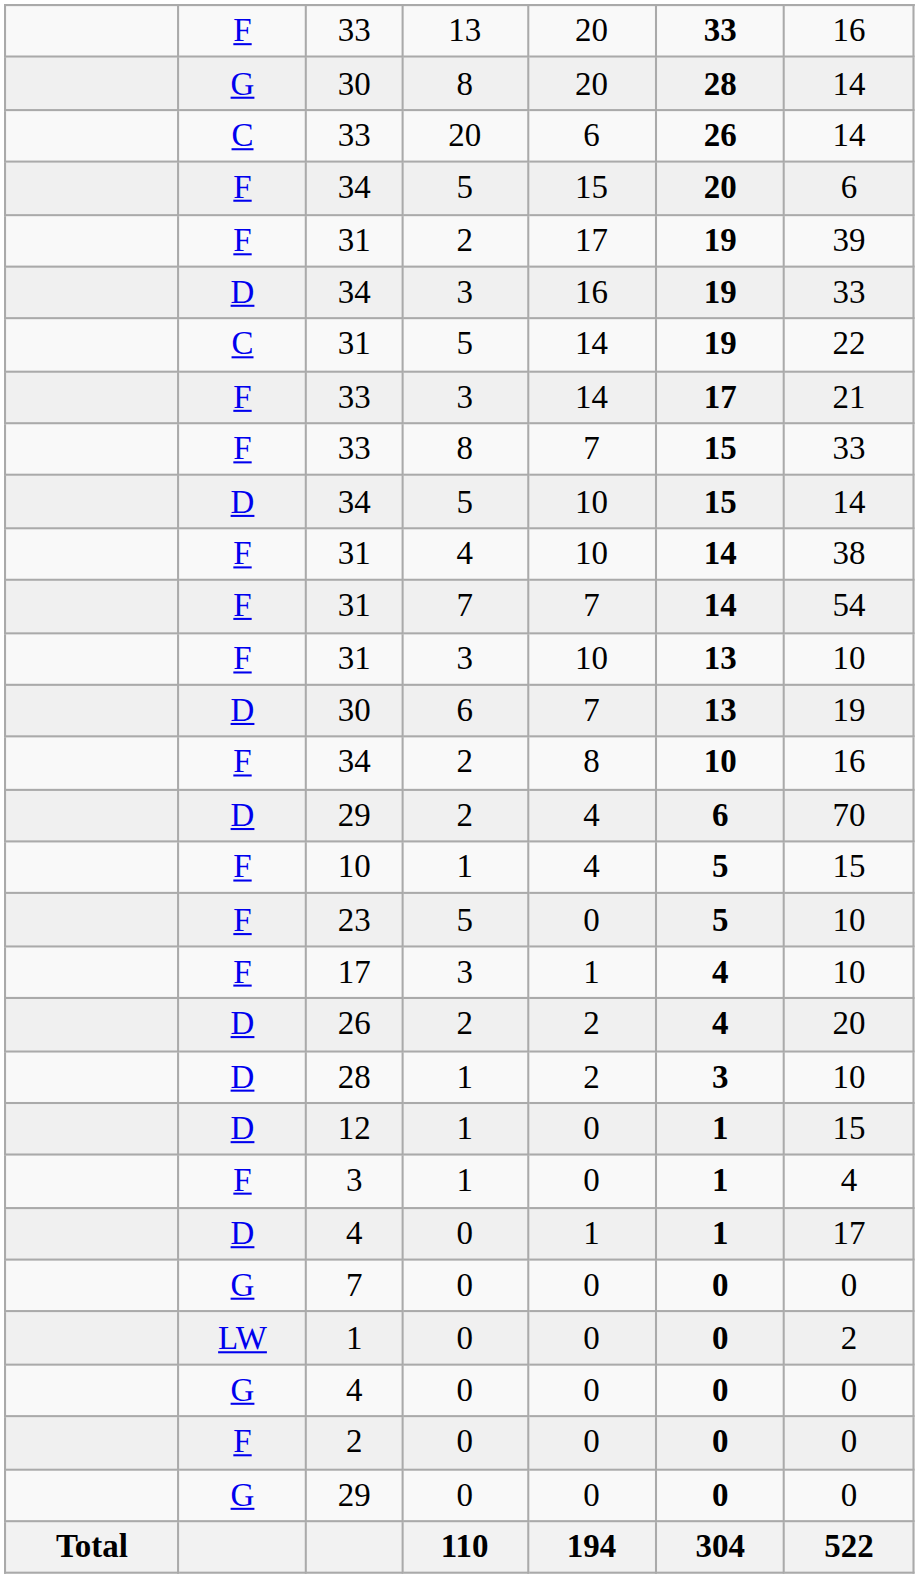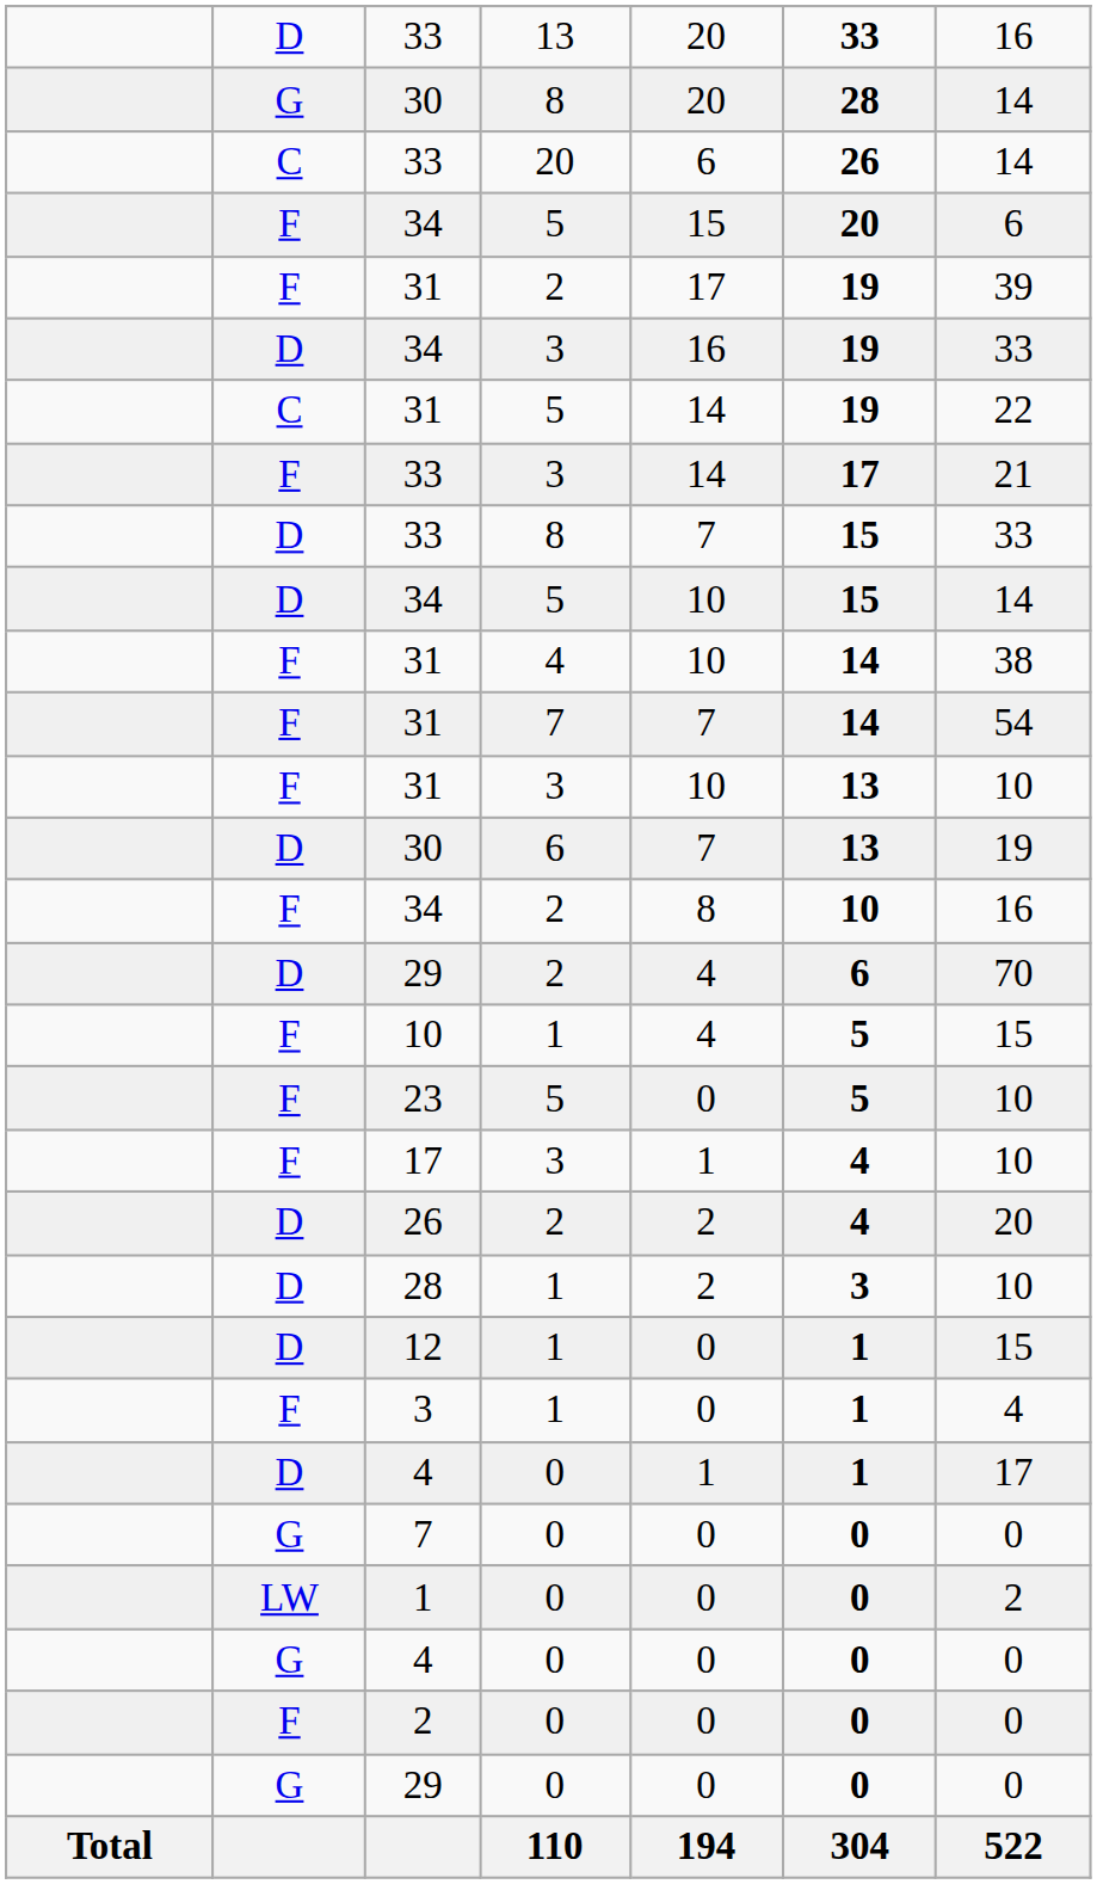 <table class="wikitable sortable" width ="50%">
 <tr align="center">
 </tr>
 <tr align="center" bgcolor="">
 <td></td>
-<td><a href='#'>F</a></td>
+<td><a href='#'>D</a></td>
 <td>33</td>
 <td>13</td>
 <td>20</td>
 <td><strong>33</strong></td>
 <td>16</td>
 </tr>
 <tr align="center" bgcolor="f0f0f0">
 <td></td>
 <td><a href='#'>G</a></td>
 <td>30</td>
 <td>8</td>
 <td>20</td>
 <td><strong>28</strong></td>
 <td>14</td>
 </tr>
 <tr align="center" bgcolor="">
 <td></td>
 <td><a href='#'>C</a></td>
 <td>33</td>
 <td>20</td>
 <td>6</td>
 <td><strong>26</strong></td>
 <td>14</td>
 </tr>
 <tr align="center" bgcolor="f0f0f0">
 <td></td>
 <td><a href='#'>F</a></td>
 <td>34</td>
 <td>5</td>
 <td>15</td>
 <td><strong>20</strong></td>
 <td>6</td>
 </tr>
 <tr align="center" bgcolor="">
 <td></td>
 <td><a href='#'>F</a></td>
 <td>31</td>
 <td>2</td>
 <td>17</td>
 <td><strong>19</strong></td>
 <td>39</td>
 </tr>
 <tr align="center" bgcolor="f0f0f0">
 <td></td>
 <td><a href='#'>D</a></td>
 <td>34</td>
 <td>3</td>
 <td>16</td>
 <td><strong>19</strong></td>
 <td>33</td>
 </tr>
 <tr align="center" bgcolor="">
 <td></td>
 <td><a href='#'>C</a></td>
 <td>31</td>
 <td>5</td>
 <td>14</td>
 <td><strong>19</strong></td>
 <td>22</td>
 </tr>
 <tr align="center" bgcolor="f0f0f0">
 <td></td>
 <td><a href='#'>F</a></td>
 <td>33</td>
 <td>3</td>
 <td>14</td>
 <td><strong>17</strong></td>
 <td>21</td>
 </tr>
 <tr align="center" bgcolor="">
 <td></td>
-<td><a href='#'>F</a></td>
+<td><a href='#'>D</a></td>
 <td>33</td>
 <td>8</td>
 <td>7</td>
 <td><strong>15</strong></td>
 <td>33</td>
 </tr>
 <tr align="center" bgcolor="f0f0f0">
 <td></td>
 <td><a href='#'>D</a></td>
 <td>34</td>
 <td>5</td>
 <td>10</td>
 <td><strong>15</strong></td>
 <td>14</td>
 </tr>
 <tr align="center" bgcolor="">
 <td></td>
 <td><a href='#'>F</a></td>
 <td>31</td>
 <td>4</td>
 <td>10</td>
 <td><strong>14</strong></td>
 <td>38</td>
 </tr>
 <tr align="center" bgcolor="f0f0f0">
 <td></td>
 <td><a href='#'>F</a></td>
 <td>31</td>
 <td>7</td>
 <td>7</td>
 <td><strong>14</strong></td>
 <td>54</td>
 </tr>
 <tr align="center" bgcolor="">
 <td></td>
 <td><a href='#'>F</a></td>
 <td>31</td>
 <td>3</td>
 <td>10</td>
 <td><strong>13</strong></td>
 <td>10</td>
 </tr>
 <tr align="center" bgcolor="f0f0f0">
 <td></td>
 <td><a href='#'>D</a></td>
 <td>30</td>
 <td>6</td>
 <td>7</td>
 <td><strong>13</strong></td>
 <td>19</td>
 </tr>
 <tr align="center" bgcolor="">
 <td></td>
 <td><a href='#'>F</a></td>
 <td>34</td>
 <td>2</td>
 <td>8</td>
 <td><strong>10</strong></td>
 <td>16</td>
 </tr>
 <tr align="center" bgcolor="f0f0f0">
 <td></td>
 <td><a href='#'>D</a></td>
 <td>29</td>
 <td>2</td>
 <td>4</td>
 <td><strong>6</strong></td>
 <td>70</td>
 </tr>
 <tr align="center" bgcolor="">
 <td></td>
 <td><a href='#'>F</a></td>
 <td>10</td>
 <td>1</td>
 <td>4</td>
 <td><strong>5</strong></td>
 <td>15</td>
 </tr>
 <tr align="center" bgcolor="f0f0f0">
 <td></td>
 <td><a href='#'>F</a></td>
 <td>23</td>
 <td>5</td>
 <td>0</td>
 <td><strong>5</strong></td>
 <td>10</td>
 </tr>
 <tr align="center" bgcolor="">
 <td></td>
 <td><a href='#'>F</a></td>
 <td>17</td>
 <td>3</td>
 <td>1</td>
 <td><strong>4</strong></td>
 <td>10</td>
 </tr>
 <tr align="center" bgcolor="f0f0f0">
 <td></td>
 <td><a href='#'>D</a></td>
 <td>26</td>
 <td>2</td>
 <td>2</td>
 <td><strong>4</strong></td>
 <td>20</td>
 </tr>
 <tr align="center" bgcolor="">
 <td></td>
 <td><a href='#'>D</a></td>
 <td>28</td>
 <td>1</td>
 <td>2</td>
 <td><strong>3</strong></td>
 <td>10</td>
 </tr>
 <tr align="center" bgcolor="f0f0f0">
 <td></td>
 <td><a href='#'>D</a></td>
 <td>12</td>
 <td>1</td>
 <td>0</td>
 <td><strong>1</strong></td>
 <td>15</td>
 </tr>
 <tr align="center" bgcolor="">
 <td></td>
 <td><a href='#'>F</a></td>
 <td>3</td>
 <td>1</td>
 <td>0</td>
 <td><strong>1</strong></td>
 <td>4</td>
 </tr>
 <tr align="center" bgcolor="f0f0f0">
 <td></td>
 <td><a href='#'>D</a></td>
 <td>4</td>
 <td>0</td>
 <td>1</td>
 <td><strong>1</strong></td>
 <td>17</td>
 </tr>
 <tr align="center" bgcolor="">
 <td></td>
 <td><a href='#'>G</a></td>
 <td>7</td>
 <td>0</td>
 <td>0</td>
 <td><strong>0</strong></td>
 <td>0</td>
 </tr>
 <tr align="center" bgcolor="f0f0f0">
 <td></td>
 <td><a href='#'>LW</a></td>
 <td>1</td>
 <td>0</td>
 <td>0</td>
 <td><strong>0</strong></td>
 <td>2</td>
 </tr>
 <tr align="center" bgcolor="">
 <td></td>
 <td><a href='#'>G</a></td>
 <td>4</td>
 <td>0</td>
 <td>0</td>
 <td><strong>0</strong></td>
 <td>0</td>
 </tr>
 <tr align="center" bgcolor="f0f0f0">
 <td></td>
 <td><a href='#'>F</a></td>
 <td>2</td>
 <td>0</td>
 <td>0</td>
 <td><strong>0</strong></td>
 <td>0</td>
 </tr>
 <tr align="center" bgcolor="">
 <td></td>
 <td><a href='#'>G</a></td>
 <td>29</td>
 <td>0</td>
 <td>0</td>
 <td><strong>0</strong></td>
 <td>0</td>
 </tr>
 <tr>
 <th>Total</th>
 <th></th>
 <th></th>
 <th>110</th>
 <th>194</th>
 <th>304</th>
 <th>522</th>
 </tr>
 </table>
